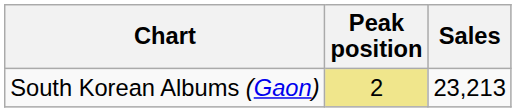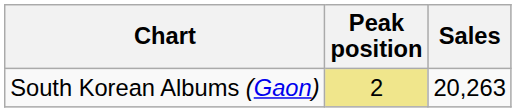 <table class="wikitable sortable">
 <tr>
 <th>Chart</th>
 <th>Peak<br>position</th>
 <th>Sales</th>
 </tr>
 <tr>
 <td>South Korean Albums <em>(<a href='#'>Gaon</a>)</em></td>
 <td style="background: khaki; text-align:center;">2</td>
-<td>23,213</td>
+<td>20,263</td>
 </tr>
 </table>
